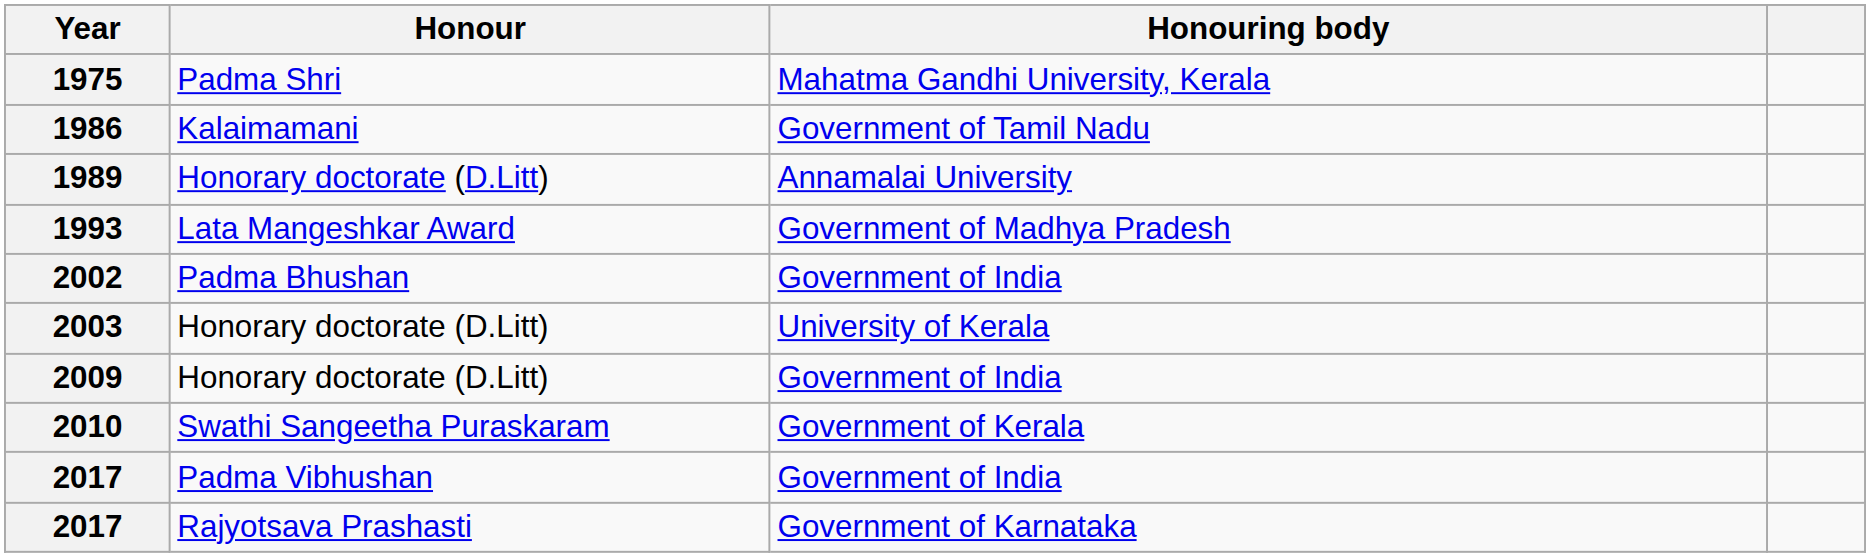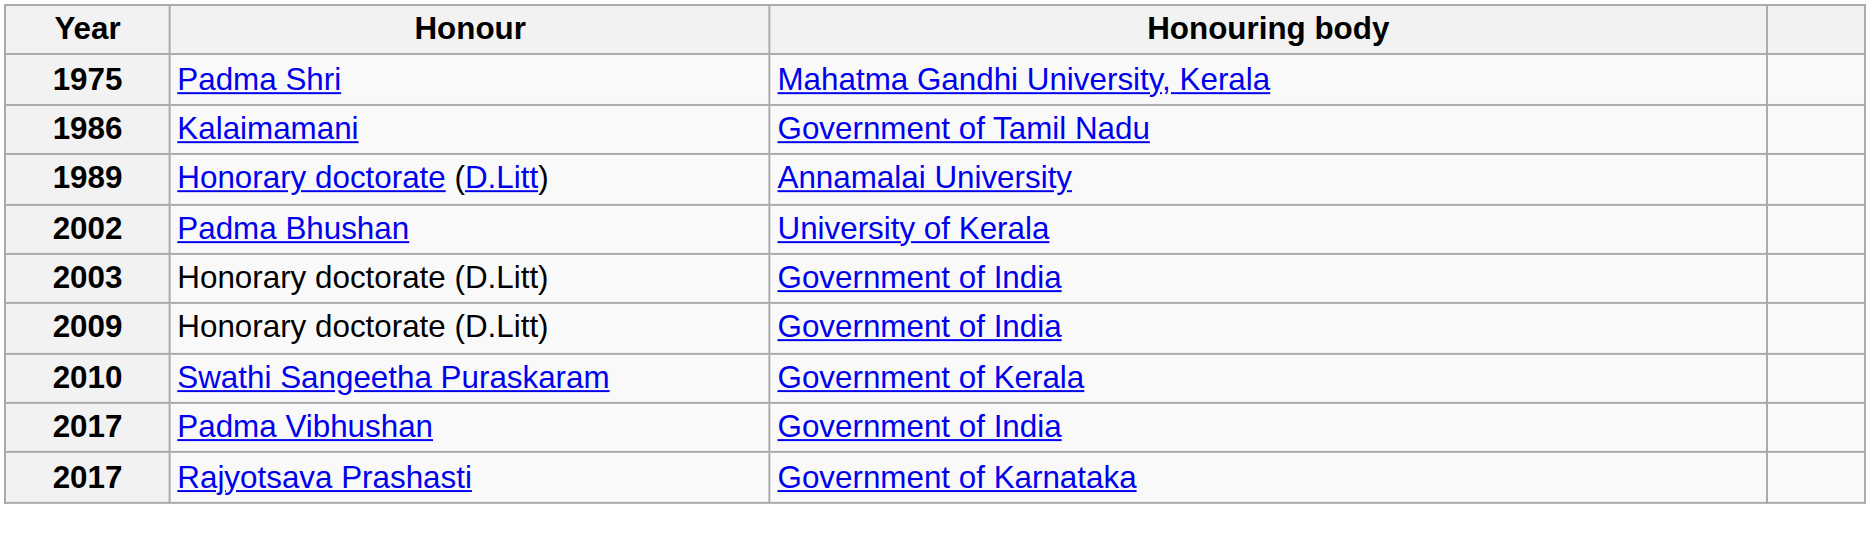 <table class="wikitable plainrowheaders" style="width:60%;">
 <tr>
 <th scope="col" style="width:1%;">Year</th>
 <th scope="col" style="width:5%;">Honour</th>
 <th scope="col" style="width:10%;">Honouring body</th>
 <th scope="col" style="width:1%;"></th>
 </tr>
 <tr>
 <th scope="row">1975</th>
 <td><a href='#'>Padma Shri</a></td>
 <td><a href='#'>Mahatma Gandhi University, Kerala</a></td>
 <td style="text-align:center;"></td>
 </tr>
 <tr>
 <th scope="row">1986</th>
 <td><a href='#'>Kalaimamani</a></td>
 <td><a href='#'>Government of Tamil Nadu</a></td>
 <td style="text-align:center;"></td>
 </tr>
 <tr>
 <th scope="row">1989</th>
 <td><a href='#'>Honorary doctorate</a> (<a href='#'>D.Litt</a>)</td>
 <td><a href='#'>Annamalai University</a></td>
 <td style="text-align:center;"></td>
 </tr>
 <tr>
-<th scope="row">1993</th>
-<td><a href='#'>Lata Mangeshkar Award</a></td>
-<td><a href='#'>Government of Madhya Pradesh</a></td>
-<td style="text-align:center;"></td>
-</tr>
-<tr>
 <th scope="row">2002</th>
 <td><a href='#'>Padma Bhushan</a></td>
-<td><a href='#'>Government of India</a></td>
+<td><a href='#'>University of Kerala</a></td>
 <td style="text-align:center;"></td>
 </tr>
 <tr>
 <th scope="row">2003</th>
 <td>Honorary doctorate (D.Litt)</td>
-<td><a href='#'>University of Kerala</a></td>
+<td><a href='#'>Government of India</a></td>
 <td style="text-align:center;"></td>
 </tr>
 <tr>
 <th scope="row">2009</th>
 <td>Honorary doctorate (D.Litt)</td>
 <td><a href='#'>Government of India</a></td>
 <td style="text-align:center;"></td>
 </tr>
 <tr>
 <th scope="row">2010</th>
 <td><a href='#'>Swathi Sangeetha Puraskaram</a></td>
 <td><a href='#'>Government of Kerala</a></td>
 <td style="text-align:center;"></td>
 </tr>
 <tr>
 <th scope="row">2017</th>
 <td><a href='#'>Padma Vibhushan</a></td>
 <td><a href='#'>Government of India</a></td>
 <td style="text-align:center;"></td>
 </tr>
 <tr>
 <th scope="row">2017</th>
 <td><a href='#'>Rajyotsava Prashasti</a></td>
 <td><a href='#'>Government of Karnataka</a></td>
 <td style="text-align:center;"></td>
 </tr>
 </table>
